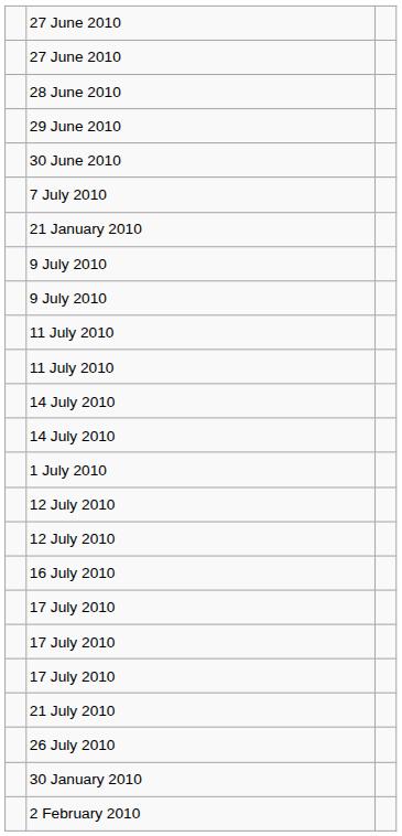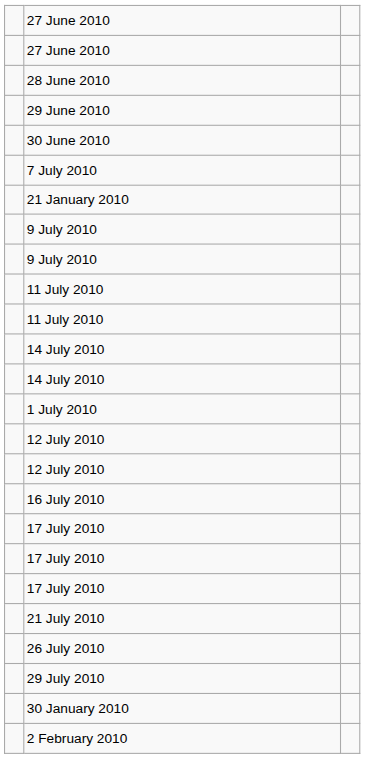 <table class="wikitable" style="font-size: 80%; float: left; width: 26em; margin-right: 1em; height: 700px">
 <tr>
 <td></td>
 <td>27 June 2010</td>
 <td></td>
 </tr>
 <tr>
 <td></td>
 <td>27 June 2010</td>
 <td></td>
 </tr>
 <tr>
 <td></td>
 <td>28 June 2010</td>
 <td></td>
 </tr>
 <tr>
 <td></td>
 <td>29 June 2010</td>
 <td></td>
 </tr>
 <tr>
 <td></td>
 <td>30 June 2010</td>
 <td></td>
 </tr>
 <tr>
 <td></td>
 <td>7 July 2010</td>
 <td></td>
 </tr>
 <tr>
 <td></td>
 <td>21 January 2010</td>
 <td></td>
 </tr>
 <tr>
 <td></td>
 <td>9 July 2010</td>
 <td></td>
 </tr>
 <tr>
 <td></td>
 <td>9 July 2010</td>
 <td></td>
 </tr>
 <tr>
 <td></td>
 <td>11 July 2010</td>
 <td></td>
 </tr>
 <tr>
 <td></td>
 <td>11 July 2010</td>
 <td></td>
 </tr>
 <tr>
 <td></td>
 <td>14 July 2010</td>
 <td></td>
 </tr>
 <tr>
 <td></td>
 <td>14 July 2010</td>
 <td></td>
 </tr>
 <tr>
 <td></td>
 <td>1 July 2010</td>
 <td></td>
 </tr>
 <tr>
 <td></td>
 <td>12 July 2010</td>
 <td></td>
 </tr>
 <tr>
 <td></td>
 <td>12 July 2010</td>
 <td></td>
 </tr>
 <tr>
 <td></td>
 <td>16 July 2010</td>
 <td></td>
 </tr>
 <tr>
 <td></td>
 <td>17 July 2010</td>
 <td></td>
 </tr>
 <tr>
 <td></td>
 <td>17 July 2010</td>
 <td></td>
 </tr>
 <tr>
 <td></td>
 <td>17 July 2010</td>
 <td></td>
 </tr>
 <tr>
 <td></td>
 <td>21 July 2010</td>
 <td></td>
 </tr>
 <tr>
 <td></td>
 <td>26 July 2010</td>
 <td></td>
 </tr>
 <tr>
 <td></td>
+<td>29 July 2010</td>
+<td></td>
+</tr>
+<tr>
+<td></td>
 <td>30 January 2010</td>
 <td></td>
 </tr>
 <tr>
 <td></td>
 <td>2 February 2010</td>
 <td></td>
 </tr>
 </table>
